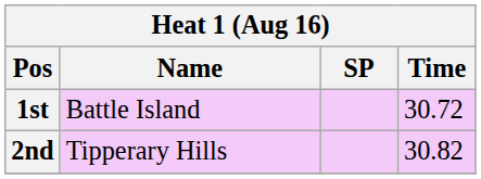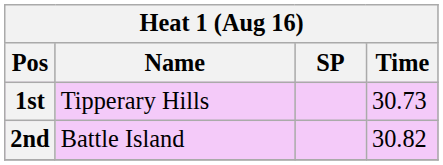 <table class="wikitable">
 <tr>
 <th colspan="6">Heat 1 (Aug 16)</th>
 </tr>
 <tr>
 <th width=20>Pos</th>
 <th width=150>Name</th>
 <th width=40>SP</th>
 <th width=40>Time</th>
 </tr>
 <tr style="background: #f4caf9;">
 <th>1st</th>
-<td>Battle Island</td>
+<td>Tipperary Hills</td>
 <td></td>
-<td>30.72</td>
+<td>30.73</td>
 </tr>
 <tr style="background: #f4caf9;">
 <th>2nd</th>
-<td>Tipperary Hills</td>
+<td>Battle Island</td>
 <td></td>
 <td>30.82</td>
 </tr>
 <tr style="background: #f4caf9;">
 </tr>
 </table>
